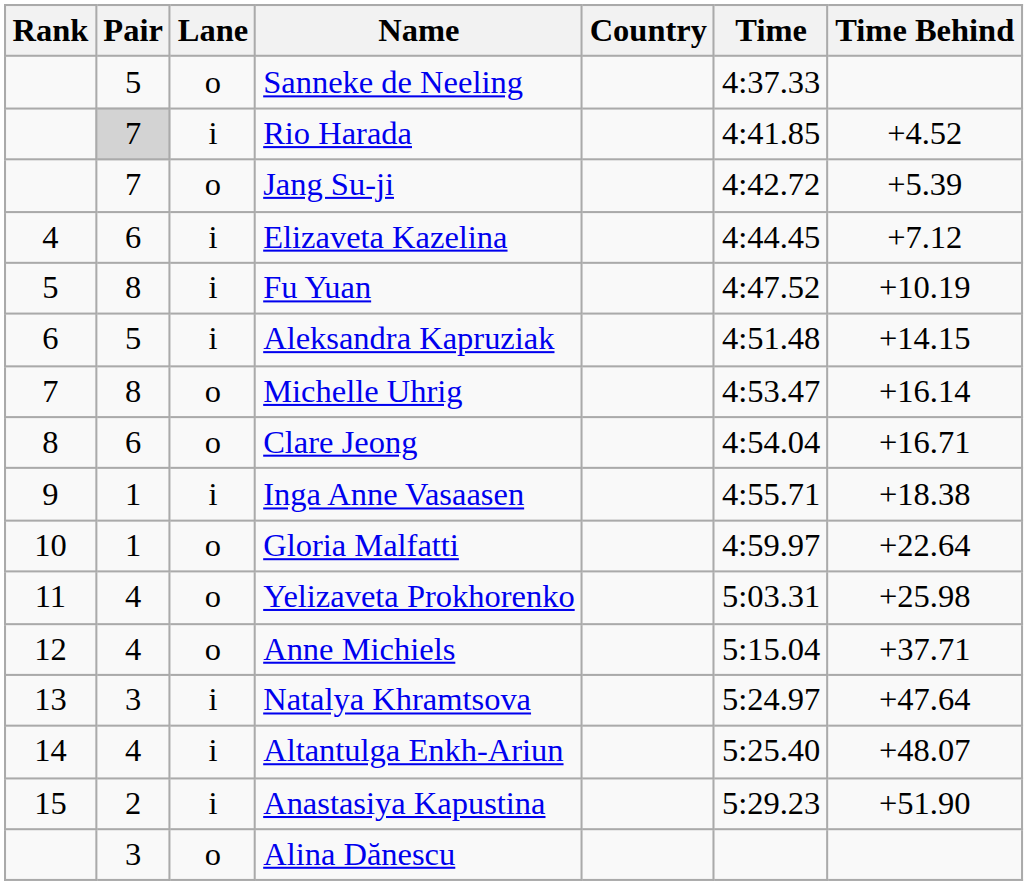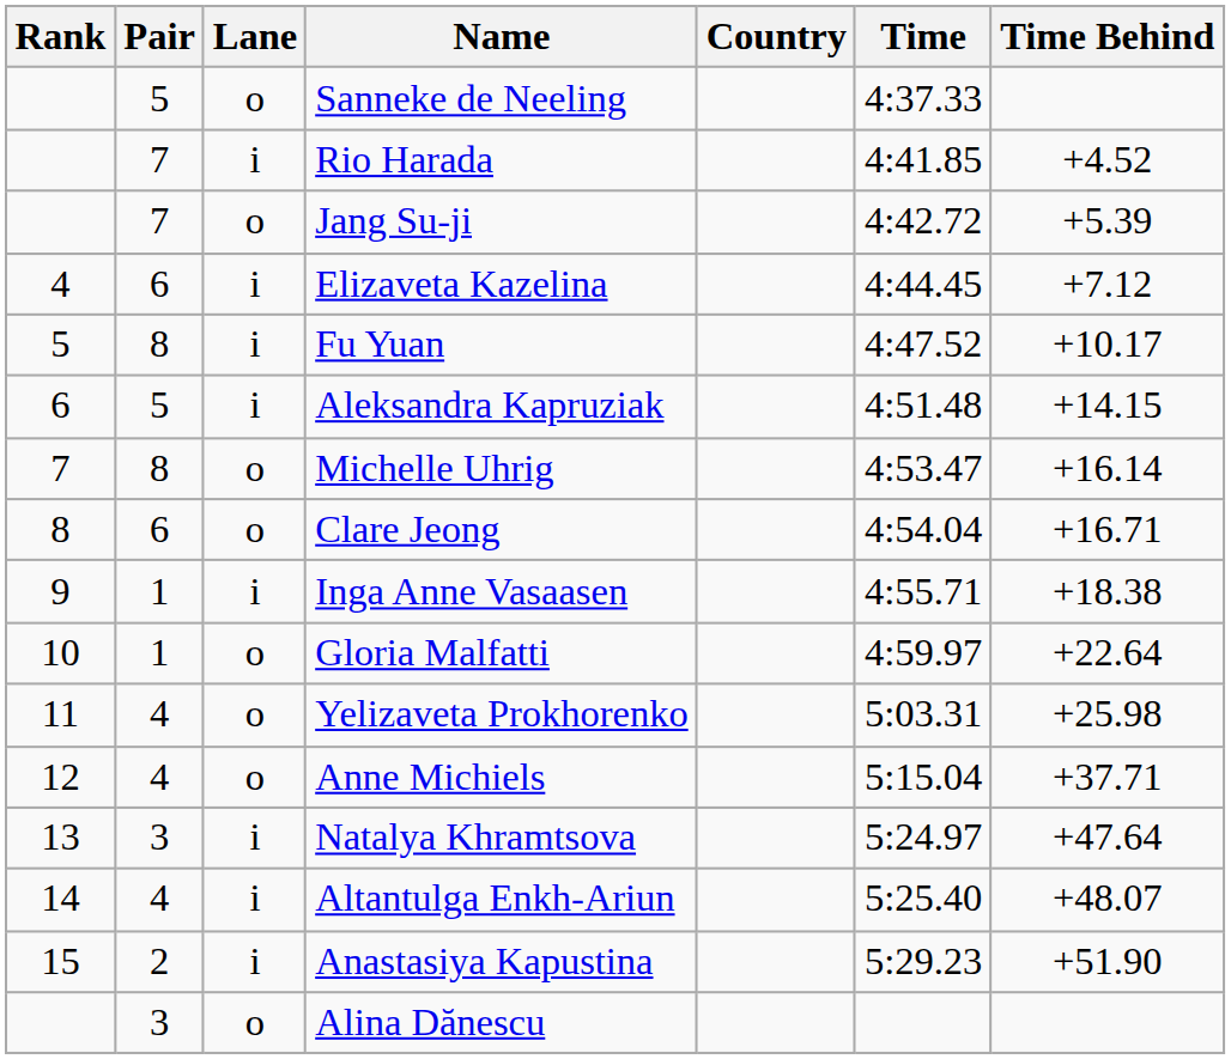 <table class="wikitable sortable" style="text-align:center">
 <tr>
 <th>Rank</th>
 <th>Pair</th>
 <th>Lane</th>
 <th>Name</th>
 <th>Country</th>
 <th>Time</th>
 <th>Time Behind</th>
 </tr>
 <tr>
 <td></td>
 <td>5</td>
 <td>o</td>
 <td align=left><a href='#'>Sanneke de Neeling</a></td>
 <td align=left></td>
 <td>4:37.33</td>
 <td></td>
 </tr>
 <tr>
 <td></td>
-<td style="background: lightgrey;">7</td>
+<td>7</td>
 <td>i</td>
 <td align=left><a href='#'>Rio Harada</a></td>
 <td align=left></td>
 <td>4:41.85</td>
 <td>+4.52</td>
 </tr>
 <tr>
 <td></td>
 <td>7</td>
 <td>o</td>
 <td align=left><a href='#'>Jang Su-ji</a></td>
 <td align=left></td>
 <td>4:42.72</td>
 <td>+5.39</td>
 </tr>
 <tr>
 <td>4</td>
 <td>6</td>
 <td>i</td>
 <td align=left><a href='#'>Elizaveta Kazelina</a></td>
 <td align=left></td>
 <td>4:44.45</td>
 <td>+7.12</td>
 </tr>
 <tr>
 <td>5</td>
 <td>8</td>
 <td>i</td>
 <td align=left><a href='#'>Fu Yuan</a></td>
 <td align=left></td>
 <td>4:47.52</td>
-<td>+10.19</td>
+<td>+10.17</td>
 </tr>
 <tr>
 <td>6</td>
 <td>5</td>
 <td>i</td>
 <td align=left><a href='#'>Aleksandra Kapruziak</a></td>
 <td align=left></td>
 <td>4:51.48</td>
 <td>+14.15</td>
 </tr>
 <tr>
 <td>7</td>
 <td>8</td>
 <td>o</td>
 <td align=left><a href='#'>Michelle Uhrig</a></td>
 <td align=left></td>
 <td>4:53.47</td>
 <td>+16.14</td>
 </tr>
 <tr>
 <td>8</td>
 <td>6</td>
 <td>o</td>
 <td align=left><a href='#'>Clare Jeong</a></td>
 <td align=left></td>
 <td>4:54.04</td>
 <td>+16.71</td>
 </tr>
 <tr>
 <td>9</td>
 <td>1</td>
 <td>i</td>
 <td align=left><a href='#'>Inga Anne Vasaasen</a></td>
 <td align=left></td>
 <td>4:55.71</td>
 <td>+18.38</td>
 </tr>
 <tr>
 <td>10</td>
 <td>1</td>
 <td>o</td>
 <td align=left><a href='#'>Gloria Malfatti</a></td>
 <td align=left></td>
 <td>4:59.97</td>
 <td>+22.64</td>
 </tr>
 <tr>
 <td>11</td>
 <td>4</td>
 <td>o</td>
 <td align=left><a href='#'>Yelizaveta Prokhorenko</a></td>
 <td align=left></td>
 <td>5:03.31</td>
 <td>+25.98</td>
 </tr>
 <tr>
 <td>12</td>
 <td>4</td>
 <td>o</td>
 <td align=left><a href='#'>Anne Michiels</a></td>
 <td align=left></td>
 <td>5:15.04</td>
 <td>+37.71</td>
 </tr>
 <tr>
 <td>13</td>
 <td>3</td>
 <td>i</td>
 <td align=left><a href='#'>Natalya Khramtsova</a></td>
 <td align=left></td>
 <td>5:24.97</td>
 <td>+47.64</td>
 </tr>
 <tr>
 <td>14</td>
 <td>4</td>
 <td>i</td>
 <td align=left><a href='#'>Altantulga Enkh-Ariun</a></td>
 <td align=left></td>
 <td>5:25.40</td>
 <td>+48.07</td>
 </tr>
 <tr>
 <td>15</td>
 <td>2</td>
 <td>i</td>
 <td align=left><a href='#'>Anastasiya Kapustina</a></td>
 <td align=left></td>
 <td>5:29.23</td>
 <td>+51.90</td>
 </tr>
 <tr>
 <td></td>
 <td>3</td>
 <td>o</td>
 <td align=left><a href='#'>Alina Dănescu</a></td>
 <td align=left></td>
 <td></td>
 <td></td>
 </tr>
 </table>
